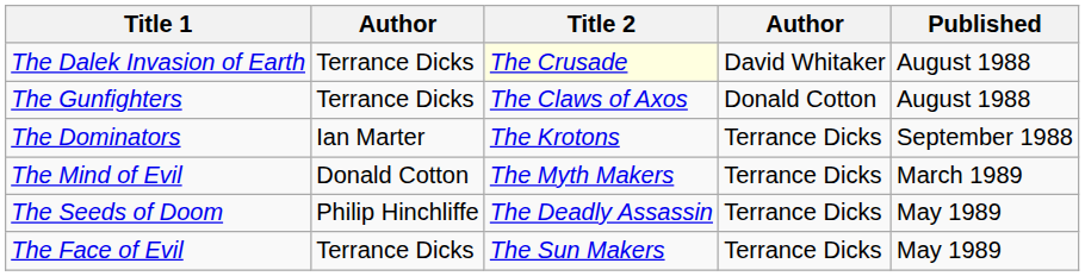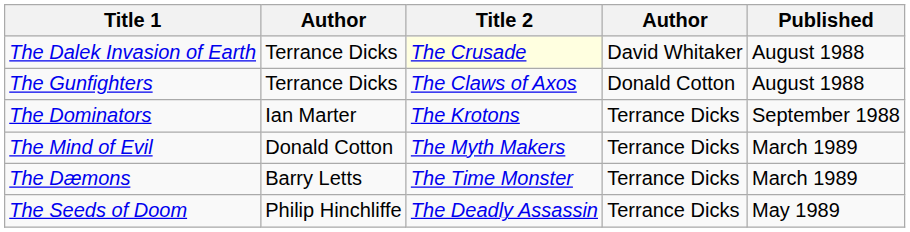 <table class="wikitable">
 <tr>
 <th>Title 1</th>
 <th>Author</th>
 <th>Title 2</th>
 <th>Author</th>
 <th>Published</th>
 </tr>
 <tr>
 <td><em><a href='#'>The Dalek Invasion of Earth</a></em></td>
 <td>Terrance Dicks</td>
 <td style="background: lightyellow;"><em><a href='#'>The Crusade</a></em></td>
 <td>David Whitaker</td>
 <td>August 1988</td>
 </tr>
 <tr>
 <td><em><a href='#'>The Gunfighters</a></em></td>
 <td>Terrance Dicks</td>
 <td><em><a href='#'>The Claws of Axos</a></em></td>
 <td>Donald Cotton</td>
 <td>August 1988</td>
 </tr>
 <tr>
 <td><em><a href='#'>The Dominators</a></em></td>
 <td>Ian Marter</td>
 <td><em><a href='#'>The Krotons</a></em></td>
 <td>Terrance Dicks</td>
 <td>September 1988</td>
 </tr>
 <tr>
 <td><em><a href='#'>The Mind of Evil</a></em></td>
 <td>Donald Cotton</td>
 <td><em><a href='#'>The Myth Makers</a></em></td>
 <td>Terrance Dicks</td>
 <td>March 1989</td>
 </tr>
 <tr>
+<td><em><a href='#'>The Dæmons</a></em></td>
+<td>Barry Letts</td>
+<td><em><a href='#'>The Time Monster</a></em></td>
+<td>Terrance Dicks</td>
+<td>March 1989</td>
+</tr>
+<tr>
 <td><em><a href='#'>The Seeds of Doom</a></em></td>
 <td>Philip Hinchliffe</td>
 <td><em><a href='#'>The Deadly Assassin</a></em></td>
 <td>Terrance Dicks</td>
 <td>May 1989</td>
 </tr>
-<tr>
-<td><em><a href='#'>The Face of Evil</a></em></td>
-<td>Terrance Dicks</td>
-<td><em><a href='#'>The Sun Makers</a></em></td>
-<td>Terrance Dicks</td>
-<td>May 1989</td>
-</tr>
 </table>
